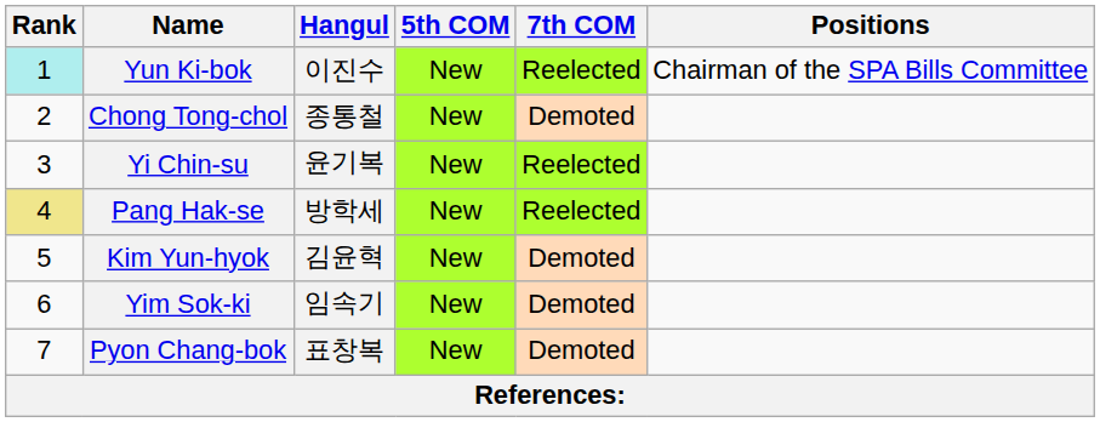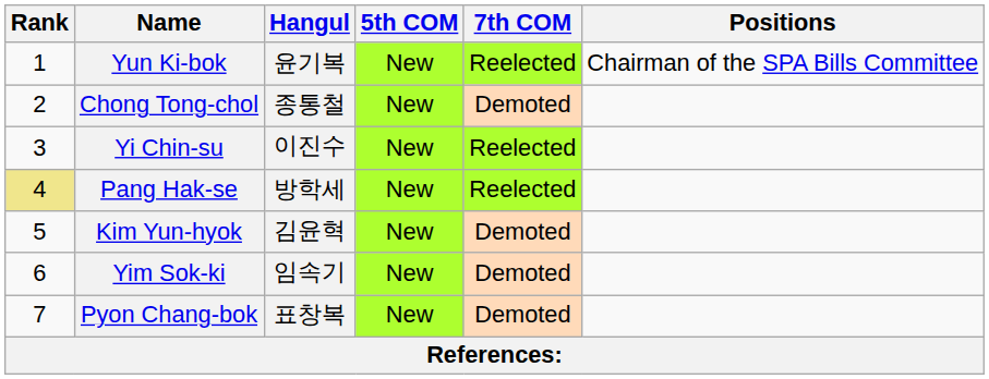 <table class="wikitable sortable">
 <tr>
 <th>Rank</th>
 <th>Name</th>
 <th class="unsortable"><a href='#'>Hangul</a></th>
 <th><a href='#'>5th COM</a></th>
 <th><a href='#'>7th COM</a></th>
 <th>Positions</th>
 </tr>
 <tr>
-<td align="center" style="background: paleturquoise;">1</td>
+<td align="center">1</td>
 <th align="center" scope="row" style="font-weight:normal;"><a href='#'>Yun Ki-bok</a></th>
-<th align="center" scope="row" style="font-weight:normal;">이진수</th>
+<th align="center" scope="row" style="font-weight:normal;">윤기복</th>
 <td align="center" style="background: GreenYellow">New</td>
 <td align="center" style="background: GreenYellow">Reelected</td>
 <td>Chairman of the <a href='#'>SPA Bills Committee</a></td>
 </tr>
 <tr>
 <td align="center">2</td>
 <th align="center" scope="row" style="font-weight:normal;"><a href='#'>Chong Tong-chol</a></th>
 <th align="center" scope="row" style="font-weight:normal;">종통철</th>
 <td align="center" style="background: GreenYellow">New</td>
 <td style="background: PeachPuff" align="center">Demoted</td>
 <td></td>
 </tr>
 <tr>
 <td align="center">3</td>
 <th align="center" scope="row" style="font-weight:normal;"><a href='#'>Yi Chin-su</a></th>
-<th align="center" scope="row" style="font-weight:normal;">윤기복</th>
+<th align="center" scope="row" style="font-weight:normal;">이진수</th>
 <td align="center" style="background: GreenYellow">New</td>
 <td align="center" style="background: GreenYellow">Reelected</td>
 <td></td>
 </tr>
 <tr>
 <td align="center" style="background: khaki;">4</td>
 <th align="center" scope="row" style="font-weight:normal;"><a href='#'>Pang Hak-se</a></th>
 <th align="center" scope="row" style="font-weight:normal;">방학세</th>
 <td align="center" style="background: GreenYellow">New</td>
 <td align="center" style="background: GreenYellow">Reelected</td>
 <td></td>
 </tr>
 <tr>
 <td align="center">5</td>
 <th align="center" scope="row" style="font-weight:normal;"><a href='#'>Kim Yun-hyok</a></th>
 <th align="center" scope="row" style="font-weight:normal;">김윤혁</th>
 <td align="center" style="background: GreenYellow">New</td>
 <td style="background: PeachPuff" align="center">Demoted</td>
 <td></td>
 </tr>
 <tr>
 <td align="center">6</td>
 <th align="center" scope="row" style="font-weight:normal;"><a href='#'>Yim Sok-ki</a></th>
 <th align="center" scope="row" style="font-weight:normal;">임속기</th>
 <td align="center" style="background: GreenYellow">New</td>
 <td style="background: PeachPuff" align="center">Demoted</td>
 <td></td>
 </tr>
 <tr>
 <td align="center">7</td>
 <th align="center" scope="row" style="font-weight:normal;"><a href='#'>Pyon Chang-bok</a></th>
 <th align="center" scope="row" style="font-weight:normal;">표창복</th>
 <td align="center" style="background: GreenYellow">New</td>
 <td style="background: PeachPuff" align="center">Demoted</td>
 <td></td>
 </tr>
 <tr>
 <th colspan="6" unsortable><strong>References:</strong><br></th>
 </tr>
 </table>
